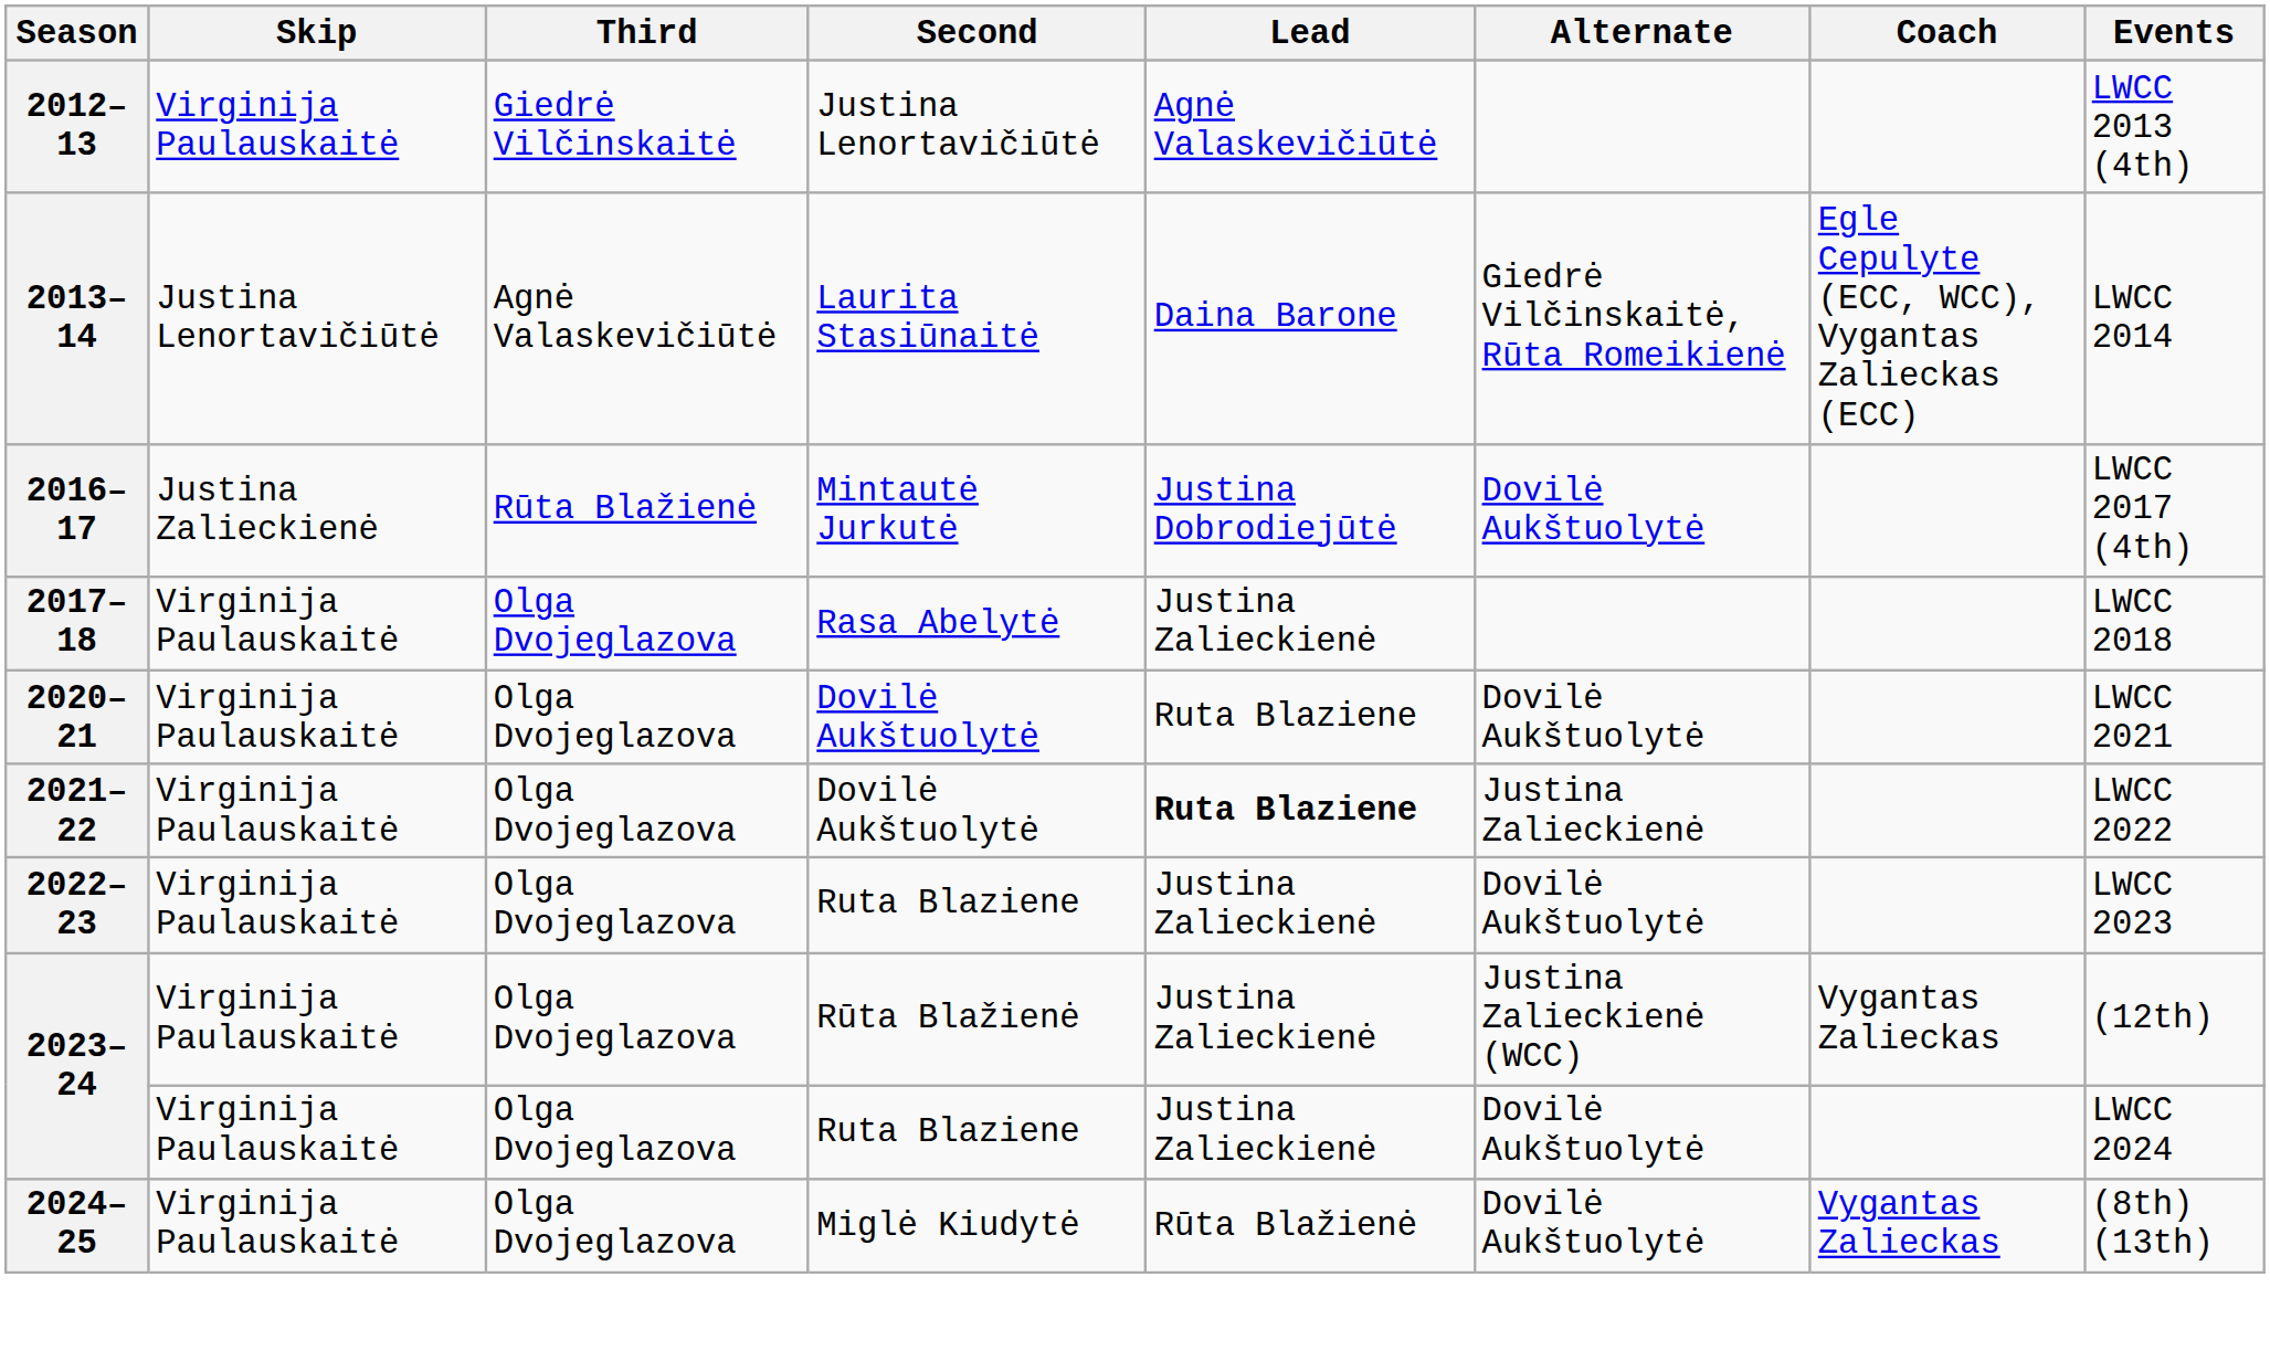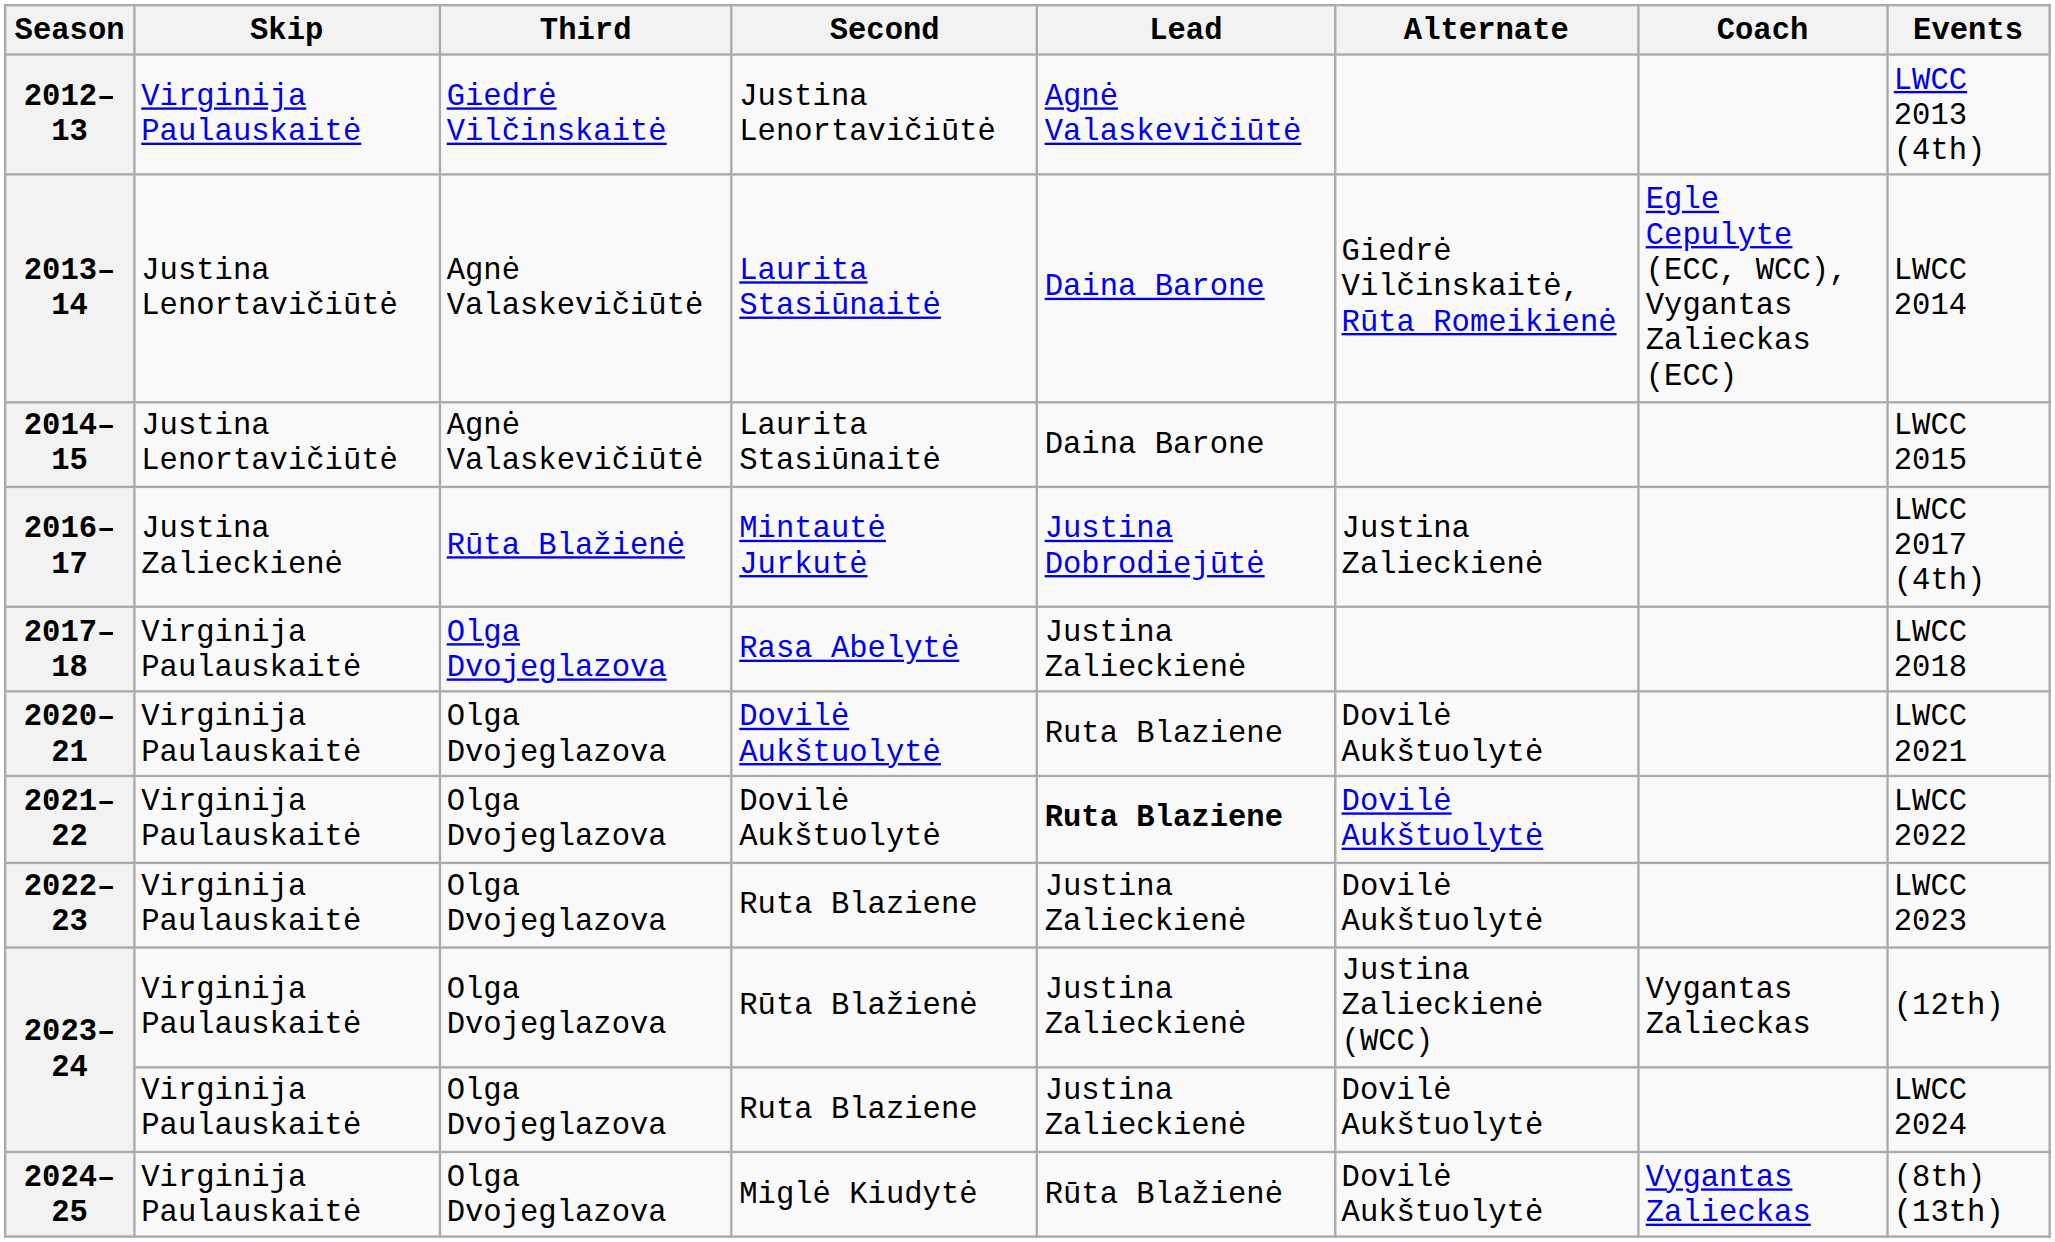 <table class="wikitable">
 <tr>
 <th scope="col">Season</th>
 <th scope="col">Skip</th>
 <th scope="col">Third</th>
 <th scope="col">Second</th>
 <th scope="col">Lead</th>
 <th scope="col">Alternate</th>
 <th scope="col">Coach</th>
 <th scope="col">Events</th>
 </tr>
 <tr>
 <th scope="row">2012–13</th>
 <td><a href='#'>Virginija Paulauskaitė</a></td>
 <td><a href='#'>Giedrė Vilčinskaitė</a></td>
 <td>Justina Lenortavičiūtė</td>
 <td><a href='#'>Agnė Valaskevičiūtė</a></td>
 <td></td>
 <td></td>
 <td><a href='#'>LWCC</a> 2013 (4th)</td>
 </tr>
 <tr>
 <th scope="row">2013–14</th>
 <td>Justina Lenortavičiūtė</td>
 <td>Agnė Valaskevičiūtė</td>
 <td><a href='#'>Laurita Stasiūnaitė</a></td>
 <td><a href='#'>Daina Barone</a></td>
 <td>Giedrė Vilčinskaitė,<br><a href='#'>Rūta Romeikienė</a></td>
 <td><a href='#'>Egle Cepulyte</a> (ECC, WCC),<br>Vygantas Zalieckas (ECC)</td>
 <td>LWCC 2014 </td>
 </tr>
 <tr>
+<th scope="row">2014–15</th>
+<td>Justina Lenortavičiūtė</td>
+<td>Agnė Valaskevičiūtė</td>
+<td>Laurita Stasiūnaitė</td>
+<td>Daina Barone</td>
+<td></td>
+<td></td>
+<td>LWCC 2015 </td>
+</tr>
+<tr>
 <th scope="row">2016–17</th>
 <td>Justina Zalieckienė</td>
 <td><a href='#'>Rūta Blažienė</a></td>
 <td><a href='#'>Mintautė Jurkutė</a></td>
 <td><a href='#'>Justina Dobrodiejūtė</a></td>
-<td><a href='#'>Dovilė Aukštuolytė</a></td>
+<td>Justina Zalieckienė</td>
 <td></td>
 <td>LWCC 2017 (4th)</td>
 </tr>
 <tr>
 <th scope="row">2017–18</th>
 <td>Virginija Paulauskaitė</td>
 <td><a href='#'>Olga Dvojeglazova</a></td>
 <td><a href='#'>Rasa Abelytė</a></td>
 <td>Justina Zalieckienė</td>
 <td></td>
 <td></td>
 <td>LWCC 2018 </td>
 </tr>
 <tr>
 <th scope="row">2020–21</th>
 <td>Virginija Paulauskaitė</td>
 <td>Olga Dvojeglazova</td>
 <td><a href='#'>Dovilė Aukštuolytė</a></td>
 <td>Ruta Blaziene</td>
 <td>Dovilė Aukštuolytė</td>
 <td></td>
 <td>LWCC 2021 </td>
 </tr>
 <tr>
 <th scope="row">2021–22</th>
 <td>Virginija Paulauskaitė</td>
 <td>Olga Dvojeglazova</td>
 <td>Dovilė Aukštuolytė</td>
 <td><strong>Ruta Blaziene</strong></td>
-<td>Justina Zalieckienė</td>
+<td><a href='#'>Dovilė Aukštuolytė</a></td>
 <td></td>
 <td>LWCC 2022 </td>
 </tr>
 <tr>
 <th scope="row">2022–23</th>
 <td>Virginija Paulauskaitė</td>
 <td>Olga Dvojeglazova</td>
 <td>Ruta Blaziene</td>
 <td>Justina Zalieckienė</td>
 <td>Dovilė Aukštuolytė</td>
 <td></td>
 <td>LWCC 2023 </td>
 </tr>
 <tr>
 <th scope="row" rowspan="2">2023–24</th>
 <td>Virginija Paulauskaitė</td>
 <td>Olga Dvojeglazova</td>
 <td>Rūta Blažienė</td>
 <td>Justina Zalieckienė</td>
 <td>Justina Zalieckienė (WCC)</td>
 <td>Vygantas Zalieckas</td>
 <td> (12th)</td>
 </tr>
 <tr>
 <td>Virginija Paulauskaitė</td>
 <td>Olga Dvojeglazova</td>
 <td>Ruta Blaziene</td>
 <td>Justina Zalieckienė</td>
 <td>Dovilė Aukštuolytė</td>
 <td></td>
 <td>LWCC 2024 </td>
 </tr>
 <tr>
 <th scope="row">2024–25</th>
 <td>Virginija Paulauskaitė</td>
 <td>Olga Dvojeglazova</td>
 <td>Miglė Kiudytė</td>
 <td>Rūta Blažienė</td>
 <td>Dovilė Aukštuolytė</td>
 <td><a href='#'>Vygantas Zalieckas</a></td>
 <td> (8th) <br>  (13th)</td>
 </tr>
 </table>
